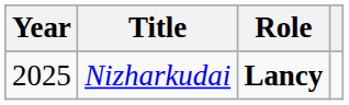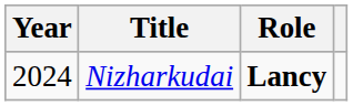 <table class="wikitable sortable">
 <tr>
 <th>Year</th>
 <th>Title</th>
 <th>Role</th>
 <th class="unsortable"></th>
 </tr>
 <tr>
-<td>2025</td>
+<td>2024</td>
 <td><em><a href='#'>Nizharkudai</a></em></td>
 <td><strong>Lancy</strong></td>
 <td></td>
 </tr>
 </table>
